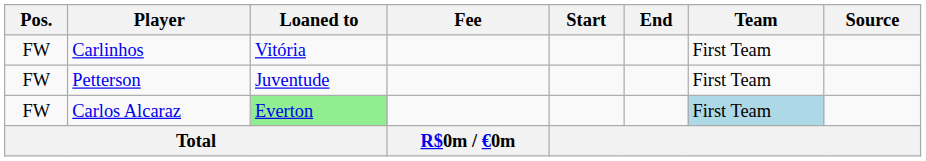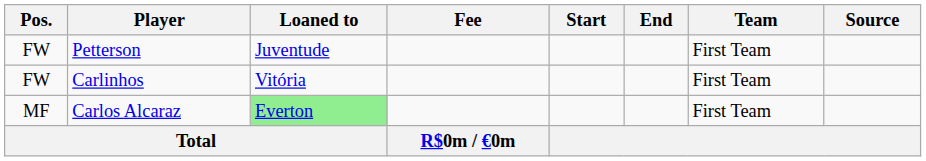 <table class="wikitable sortable" width="60%" style="text-align:center; font-size:95%; text-align:left">
 <tr>
 <th>Pos.</th>
 <th>Player</th>
 <th>Loaned to</th>
 <th>Fee</th>
 <th>Start</th>
 <th>End</th>
 <th>Team</th>
 <th>Source</th>
 </tr>
 <tr>
 <td style="text-align:center;">FW</td>
-<td> <a href='#'>Carlinhos</a></td>
-<td> <a href='#'>Vitória</a></td>
-<td></td>
-<td></td>
-<td></td>
-<td>First Team</td>
-<td style="text-align:center;"></td>
-</tr>
-<tr>
-<td style="text-align:center;">FW</td>
 <td> <a href='#'>Petterson</a></td>
 <td> <a href='#'>Juventude</a></td>
 <td></td>
 <td></td>
 <td></td>
 <td>First Team</td>
 <td style="text-align:center;"></td>
 </tr>
 <tr>
 <td style="text-align:center;">FW</td>
+<td> <a href='#'>Carlinhos</a></td>
+<td> <a href='#'>Vitória</a></td>
+<td></td>
+<td></td>
+<td></td>
+<td>First Team</td>
+<td style="text-align:center;"></td>
+</tr>
+<tr>
+<td style="text-align:center;">MF</td>
 <td> <a href='#'>Carlos Alcaraz</a></td>
 <td style="background: lightgreen;"> <a href='#'>Everton</a></td>
 <td></td>
 <td></td>
 <td></td>
-<td style="background: lightblue;">First Team</td>
+<td>First Team</td>
 <td style="text-align:center;"></td>
 </tr>
 <tr>
 <th colspan="3">Total</th>
 <th><a href='#'>R$</a>0m / <a href='#'>€</a>0m</th>
 <th colspan="4"></th>
 </tr>
 </table>
